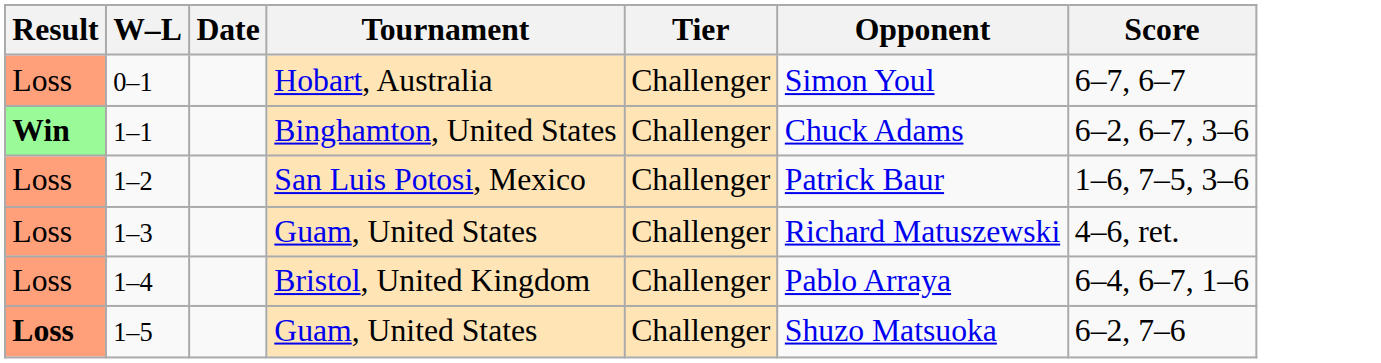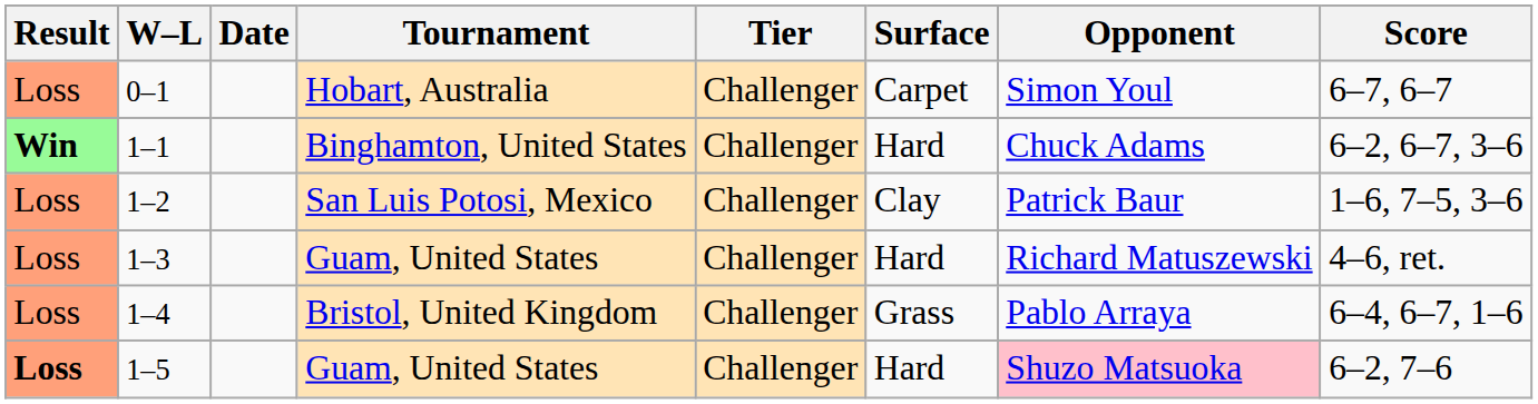 <table class="sortable wikitable">
 <tr>
 <th>Result</th>
 <th class="unsortable">W–L</th>
 <th>Date</th>
 <th>Tournament</th>
 <th>Tier</th>
+<th>Surface</th>
 <th>Opponent</th>
 <th class="unsortable">Score</th>
 </tr>
 <tr>
 <td style="background:#ffa07a;">Loss</td>
 <td><small>0–1</small></td>
 <td></td>
 <td style="background:moccasin;"><a href='#'>Hobart</a>, Australia</td>
 <td style="background:moccasin;">Challenger</td>
+<td>Carpet</td>
 <td> <a href='#'>Simon Youl</a></td>
 <td>6–7, 6–7</td>
 </tr>
 <tr>
 <td style="background:#98fb98;"><strong>Win</strong></td>
 <td><small>1–1</small></td>
 <td></td>
 <td style="background:moccasin;"><a href='#'>Binghamton</a>, United States</td>
 <td style="background:moccasin;">Challenger</td>
+<td>Hard</td>
 <td> <a href='#'>Chuck Adams</a></td>
 <td>6–2, 6–7, 3–6</td>
 </tr>
 <tr>
 <td style="background:#ffa07a;">Loss</td>
 <td><small>1–2</small></td>
 <td></td>
 <td style="background:moccasin;"><a href='#'>San Luis Potosi</a>, Mexico</td>
 <td style="background:moccasin;">Challenger</td>
+<td>Clay</td>
 <td> <a href='#'>Patrick Baur</a></td>
 <td>1–6, 7–5, 3–6</td>
 </tr>
 <tr>
 <td style="background:#ffa07a;">Loss</td>
 <td><small>1–3</small></td>
 <td></td>
 <td style="background:moccasin;"><a href='#'>Guam</a>, United States</td>
 <td style="background:moccasin;">Challenger</td>
+<td>Hard</td>
 <td> <a href='#'>Richard Matuszewski</a></td>
 <td>4–6, ret.</td>
 </tr>
 <tr>
 <td style="background:#ffa07a;">Loss</td>
 <td><small>1–4</small></td>
 <td></td>
 <td style="background:moccasin;"><a href='#'>Bristol</a>, United Kingdom</td>
 <td style="background:moccasin;">Challenger</td>
+<td>Grass</td>
 <td> <a href='#'>Pablo Arraya</a></td>
 <td>6–4, 6–7, 1–6</td>
 </tr>
 <tr>
 <td style="background:#ffa07a;"><strong>Loss</strong></td>
 <td><small>1–5</small></td>
 <td></td>
 <td style="background:moccasin;"><a href='#'>Guam</a>, United States</td>
 <td style="background:moccasin;">Challenger</td>
-<td> <a href='#'>Shuzo Matsuoka</a></td>
+<td>Hard</td>
+<td style="background: pink;"> <a href='#'>Shuzo Matsuoka</a></td>
 <td>6–2, 7–6</td>
 </tr>
 </table>
